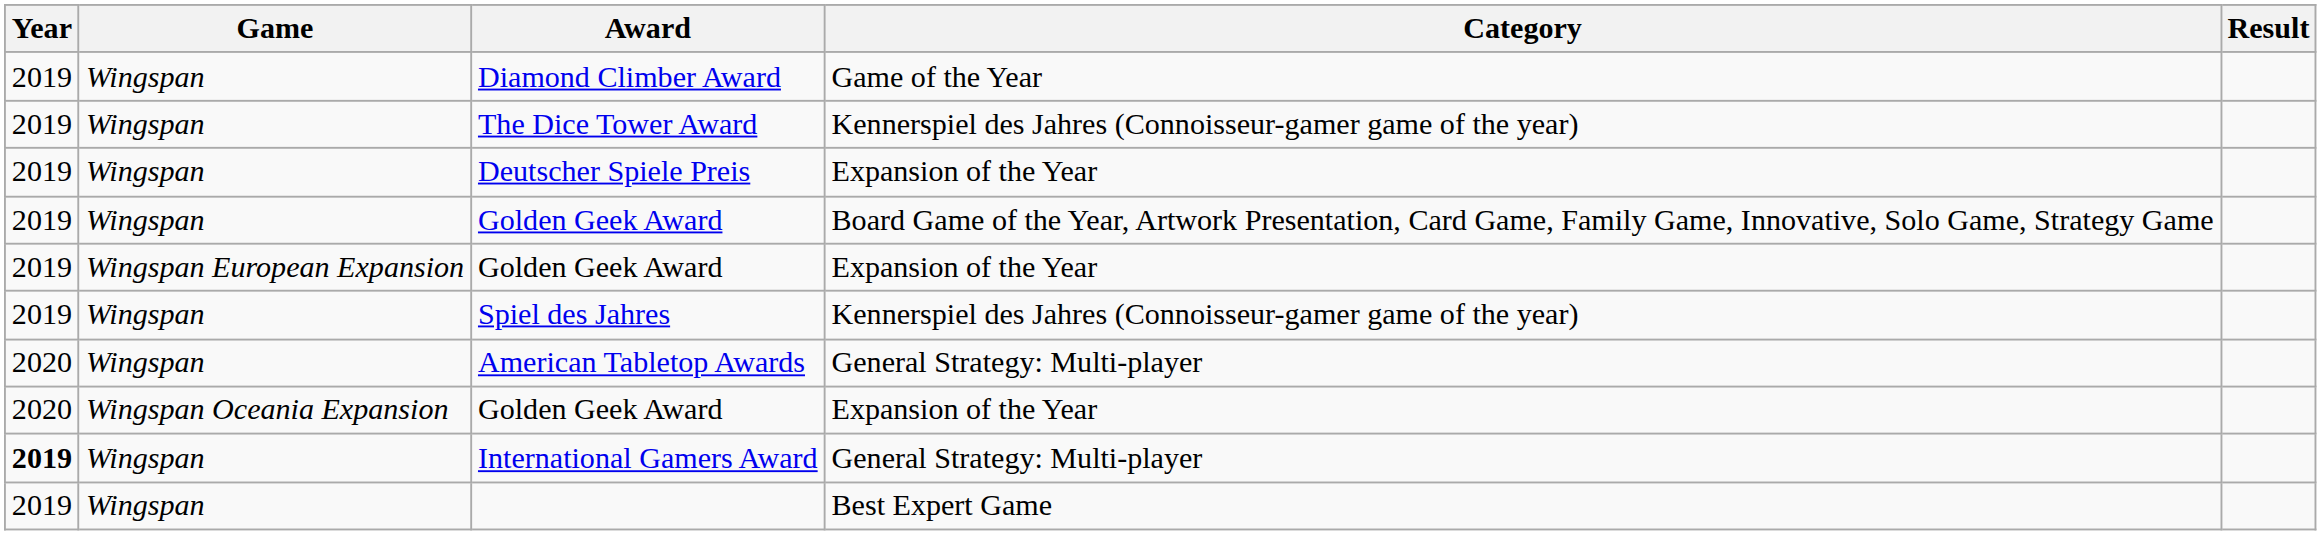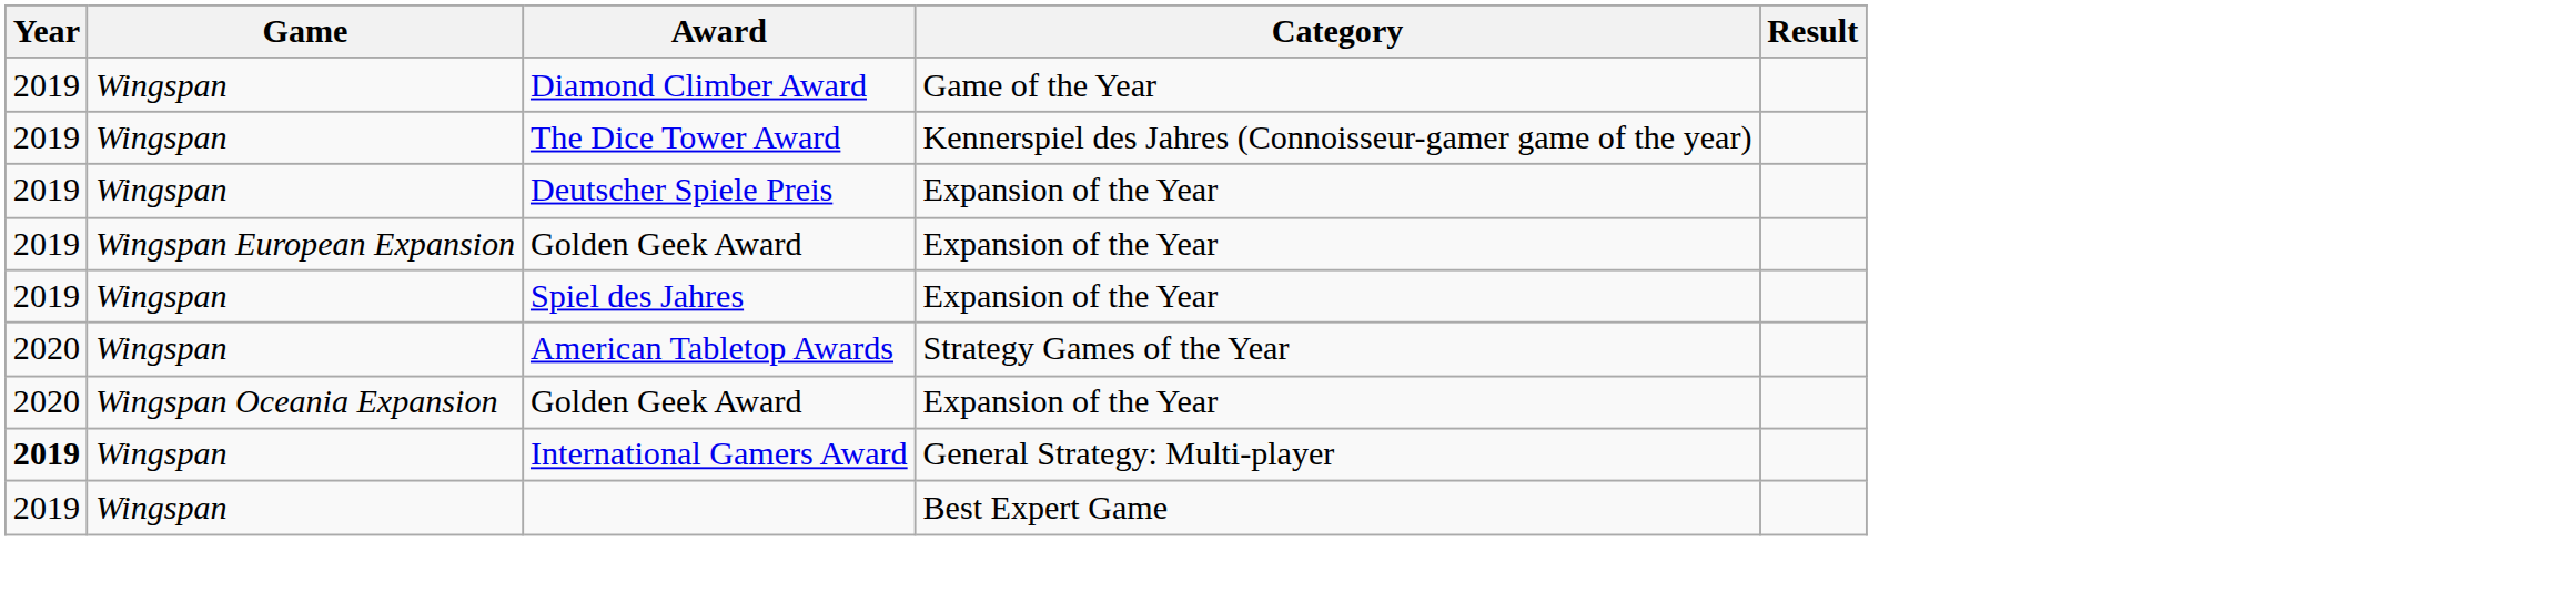 <table class="wikitable">
 <tr>
 <th>Year</th>
 <th>Game</th>
 <th>Award</th>
 <th>Category</th>
 <th>Result</th>
 </tr>
 <tr>
 <td>2019</td>
 <td><em>Wingspan</em></td>
 <td><a href='#'>Diamond Climber Award</a></td>
 <td>Game of the Year</td>
 <td> </td>
 </tr>
 <tr>
 <td>2019</td>
 <td><em>Wingspan</em></td>
 <td><a href='#'>The Dice Tower Award</a></td>
 <td>Kennerspiel des Jahres (Connoisseur-gamer game of the year)</td>
 <td> </td>
 </tr>
 <tr>
 <td>2019</td>
 <td><em>Wingspan</em></td>
 <td><a href='#'>Deutscher Spiele Preis</a></td>
 <td>Expansion of the Year</td>
 <td> </td>
 </tr>
 <tr>
 <td>2019</td>
-<td><em>Wingspan</em></td>
-<td><a href='#'>Golden Geek Award</a></td>
-<td>Board Game of the Year, Artwork Presentation, Card Game, Family Game, Innovative, Solo Game, Strategy Game</td>
-<td> </td>
-</tr>
-<tr>
-<td>2019</td>
 <td><em>Wingspan European Expansion</em></td>
 <td>Golden Geek Award</td>
 <td>Expansion of the Year</td>
 <td> </td>
 </tr>
 <tr>
 <td>2019</td>
 <td><em>Wingspan</em></td>
 <td><a href='#'>Spiel des Jahres</a></td>
-<td>Kennerspiel des Jahres (Connoisseur-gamer game of the year)</td>
+<td>Expansion of the Year</td>
 <td> </td>
 </tr>
 <tr>
 <td>2020</td>
 <td><em>Wingspan</em></td>
 <td><a href='#'>American Tabletop Awards</a></td>
-<td>General Strategy: Multi-player</td>
+<td>Strategy Games of the Year</td>
 <td> </td>
 </tr>
 <tr>
 <td>2020</td>
 <td><em>Wingspan Oceania Expansion</em></td>
 <td>Golden Geek Award</td>
 <td>Expansion of the Year</td>
 <td></td>
 </tr>
 <tr>
 <td><strong>2019</strong></td>
 <td><em>Wingspan</em></td>
 <td><a href='#'>International Gamers Award</a></td>
 <td>General Strategy: Multi-player</td>
 <td> </td>
 </tr>
 <tr>
 <td>2019</td>
 <td><em>Wingspan</em></td>
 <td></td>
 <td>Best Expert Game</td>
 <td> </td>
 </tr>
 </table>
